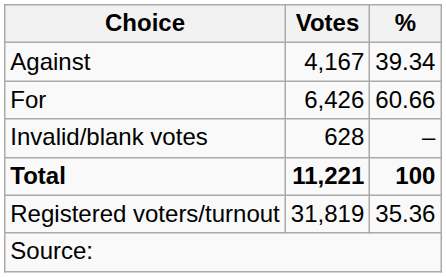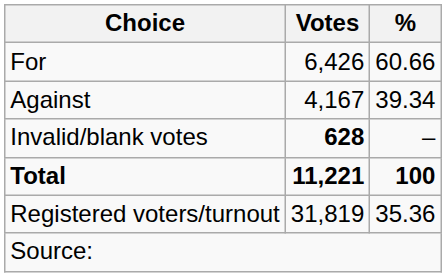 <table class=wikitable style=text-align:right>
 <tr>
 <th>Choice</th>
 <th>Votes</th>
 <th>%</th>
 </tr>
 <tr>
+<td align=left>For</td>
+<td>6,426</td>
+<td>60.66</td>
+</tr>
+<tr>
 <td align=left>Against</td>
 <td>4,167</td>
 <td>39.34</td>
 </tr>
 <tr>
-<td align=left>For</td>
-<td>6,426</td>
-<td>60.66</td>
-</tr>
-<tr>
 <td align=left>Invalid/blank votes</td>
-<td>628</td>
+<td><strong>628</strong></td>
 <td>–</td>
 </tr>
 <tr>
 <td align=left><strong>Total</strong></td>
 <td><strong>11,221</strong></td>
 <td><strong>100</strong></td>
 </tr>
 <tr>
 <td align=left>Registered voters/turnout</td>
 <td>31,819</td>
 <td>35.36</td>
 </tr>
 <tr>
 <td align=left colspan=3>Source: </td>
 </tr>
 </table>
